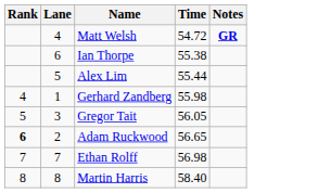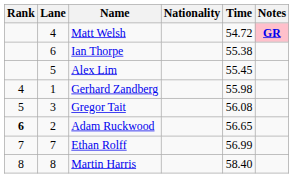 <table class="wikitable sortable" style="text-align:center">
 <tr>
 <th>Rank</th>
 <th>Lane</th>
 <th>Name</th>
+<th>Nationality</th>
 <th>Time</th>
 <th>Notes</th>
 </tr>
 <tr>
 <td></td>
 <td>4</td>
 <td align=left><a href='#'>Matt Welsh</a></td>
+<td align=left></td>
 <td>54.72</td>
-<td><strong><a href='#'>GR</a></strong></td>
+<td style="background: pink;"><strong><a href='#'>GR</a></strong></td>
 </tr>
 <tr>
 <td></td>
 <td>6</td>
 <td align=left><a href='#'>Ian Thorpe</a></td>
+<td align=left></td>
 <td>55.38</td>
 <td></td>
 </tr>
 <tr>
 <td></td>
 <td>5</td>
 <td align=left><a href='#'>Alex Lim</a></td>
-<td>55.44</td>
+<td align=left></td>
+<td>55.45</td>
 <td></td>
 </tr>
 <tr>
 <td>4</td>
 <td>1</td>
 <td align=left><a href='#'>Gerhard Zandberg</a></td>
+<td align=left></td>
 <td>55.98</td>
 <td></td>
 </tr>
 <tr>
 <td>5</td>
 <td>3</td>
 <td align=left><a href='#'>Gregor Tait</a></td>
-<td>56.05</td>
+<td align=left></td>
+<td>56.08</td>
 <td></td>
 </tr>
 <tr>
 <td><strong>6</strong></td>
 <td>2</td>
 <td align=left><a href='#'>Adam Ruckwood</a></td>
+<td align=left></td>
 <td>56.65</td>
 <td></td>
 </tr>
 <tr>
 <td>7</td>
 <td>7</td>
 <td align=left><a href='#'>Ethan Rolff</a></td>
-<td>56.98</td>
+<td align=left></td>
+<td>56.99</td>
 <td></td>
 </tr>
 <tr>
 <td>8</td>
 <td>8</td>
 <td align=left><a href='#'>Martin Harris</a></td>
+<td align=left></td>
 <td>58.40</td>
 <td></td>
 </tr>
 </table>
